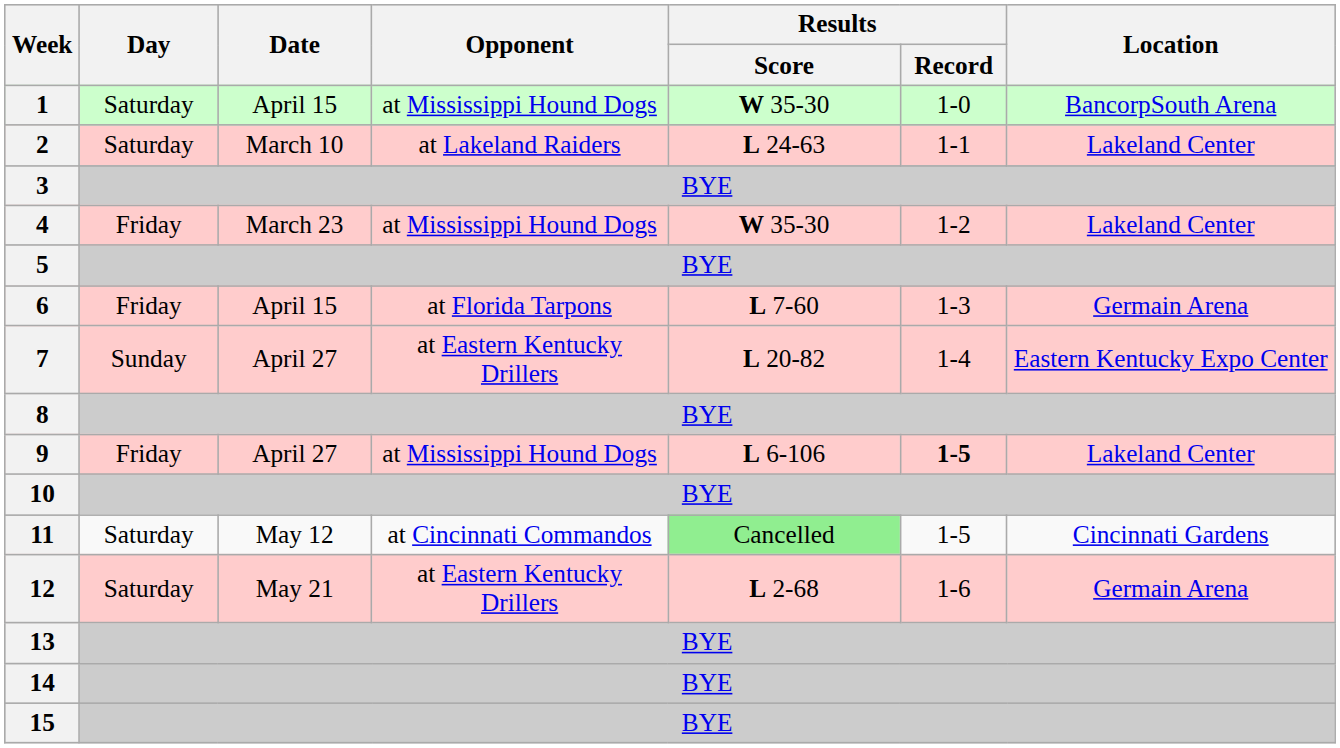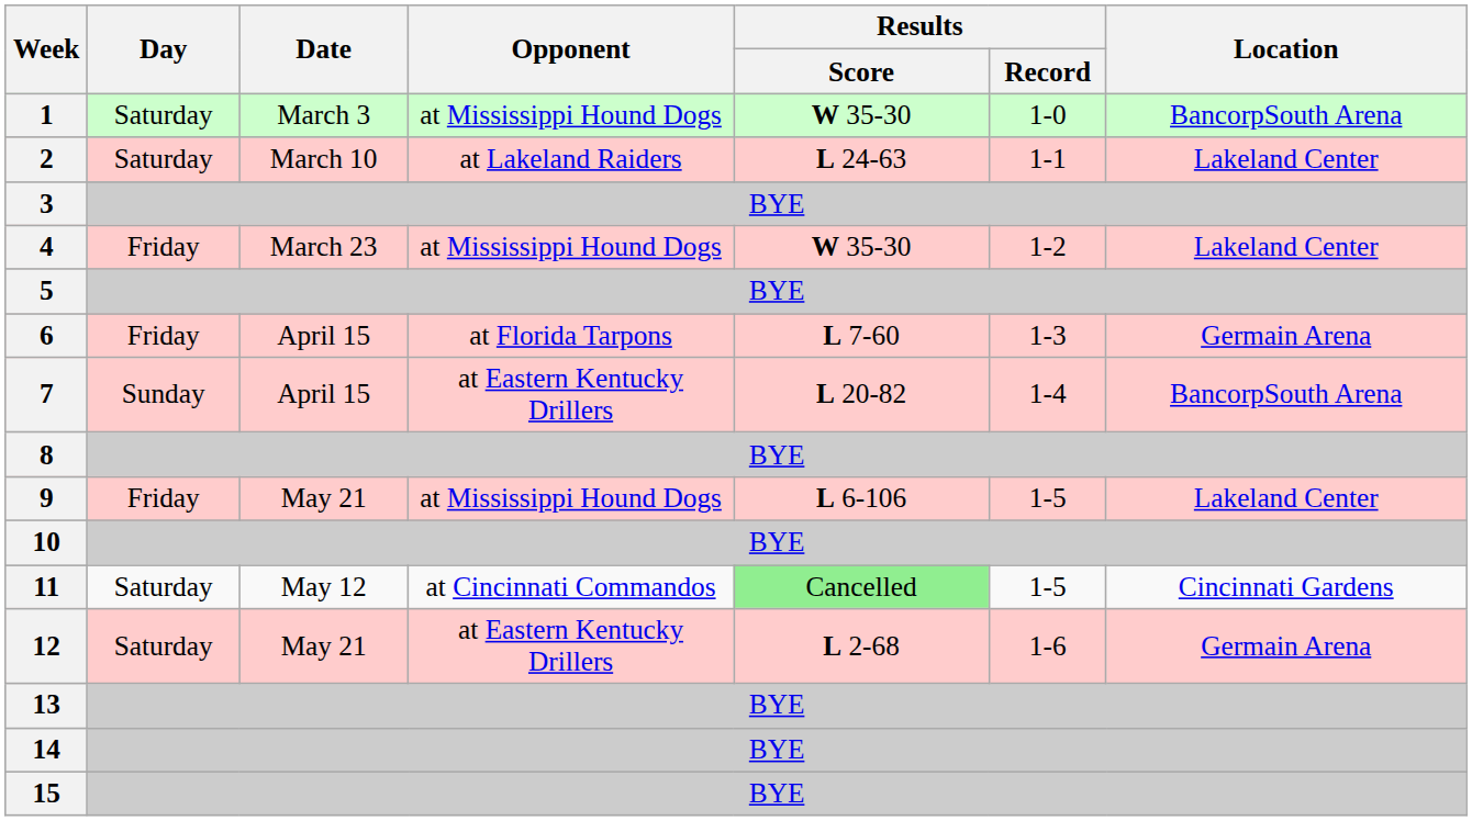 <table class="wikitable">
 <tr>
 <th rowspan="2" width="40">Week</th>
 <th rowspan="2" width="80">Day</th>
 <th rowspan="2" width="90">Date</th>
 <th rowspan="2" width="180">Opponent</th>
 <th colspan="2" width="200">Results</th>
 <th rowspan="2" width="200">Location</th>
 </tr>
 <tr>
 <th width="140">Score</th>
 <th width="60">Record</th>
 </tr>
 <tr align="center" bgcolor="#CCFFCC">
 <th>1</th>
 <td>Saturday</td>
-<td>April 15</td>
+<td>March 3</td>
 <td>at <a href='#'>Mississippi Hound Dogs</a></td>
 <td><strong>W</strong> 35-30</td>
 <td>1-0</td>
 <td><a href='#'>BancorpSouth Arena</a></td>
 </tr>
 <tr align="center" bgcolor="#FFCCCC">
 <th>2</th>
 <td>Saturday</td>
 <td>March 10</td>
 <td>at <a href='#'>Lakeland Raiders</a></td>
 <td><strong>L</strong> 24-63</td>
 <td>1-1</td>
 <td><a href='#'>Lakeland Center</a></td>
 </tr>
 <tr align="center" bgcolor="#CCCCCC">
 <th>3</th>
 <td colSpan=6><a href='#'>BYE</a></td>
 </tr>
 <tr align="center" bgcolor="#FFCCCC">
 <th>4</th>
 <td>Friday</td>
 <td>March 23</td>
 <td>at <a href='#'>Mississippi Hound Dogs</a></td>
 <td><strong>W</strong> 35-30</td>
 <td>1-2</td>
 <td><a href='#'>Lakeland Center</a></td>
 </tr>
 <tr align="center" bgcolor="#CCCCCC">
 <th>5</th>
 <td colSpan=6><a href='#'>BYE</a></td>
 </tr>
 <tr align="center" bgcolor="#FFCCCC">
 <th>6</th>
 <td>Friday</td>
 <td>April 15</td>
 <td>at <a href='#'>Florida Tarpons</a></td>
 <td><strong>L</strong> 7-60</td>
 <td>1-3</td>
 <td><a href='#'>Germain Arena</a></td>
 </tr>
 <tr align="center" bgcolor="#FFCCCC">
 <th>7</th>
 <td>Sunday</td>
-<td>April 27</td>
+<td>April 15</td>
 <td>at <a href='#'>Eastern Kentucky Drillers</a></td>
 <td><strong>L</strong> 20-82</td>
 <td>1-4</td>
-<td><a href='#'>Eastern Kentucky Expo Center</a></td>
+<td><a href='#'>BancorpSouth Arena</a></td>
 </tr>
 <tr align="center" bgcolor="#CCCCCC">
 <th>8</th>
 <td colSpan=6><a href='#'>BYE</a></td>
 </tr>
 <tr align="center" bgcolor="#FFCCCC">
 <th>9</th>
 <td>Friday</td>
-<td>April 27</td>
+<td>May 21</td>
 <td>at <a href='#'>Mississippi Hound Dogs</a></td>
 <td><strong>L</strong> 6-106</td>
-<td><strong>1-5</strong></td>
+<td>1-5</td>
 <td><a href='#'>Lakeland Center</a></td>
 </tr>
 <tr align="center" bgcolor="#CCCCCC">
 <th>10</th>
 <td colSpan=6><a href='#'>BYE</a></td>
 </tr>
 <tr align="center">
 <th>11</th>
 <td>Saturday</td>
 <td>May 12</td>
 <td>at <a href='#'>Cincinnati Commandos</a></td>
 <td style="background: lightgreen;">Cancelled</td>
 <td>1-5</td>
 <td><a href='#'>Cincinnati Gardens</a></td>
 </tr>
 <tr align="center" bgcolor="#FFCCCC">
 <th>12</th>
 <td>Saturday</td>
 <td>May 21</td>
 <td>at <a href='#'>Eastern Kentucky Drillers</a></td>
 <td><strong>L</strong> 2-68</td>
 <td>1-6</td>
 <td><a href='#'>Germain Arena</a></td>
 </tr>
 <tr align="center" bgcolor="#CCCCCC">
 <th>13</th>
 <td colSpan=6><a href='#'>BYE</a></td>
 </tr>
 <tr align="center" bgcolor="#CCCCCC">
 <th>14</th>
 <td colSpan=6><a href='#'>BYE</a></td>
 </tr>
 <tr align="center" bgcolor="#CCCCCC">
 <th>15</th>
 <td colSpan=6><a href='#'>BYE</a></td>
 </tr>
 </table>
